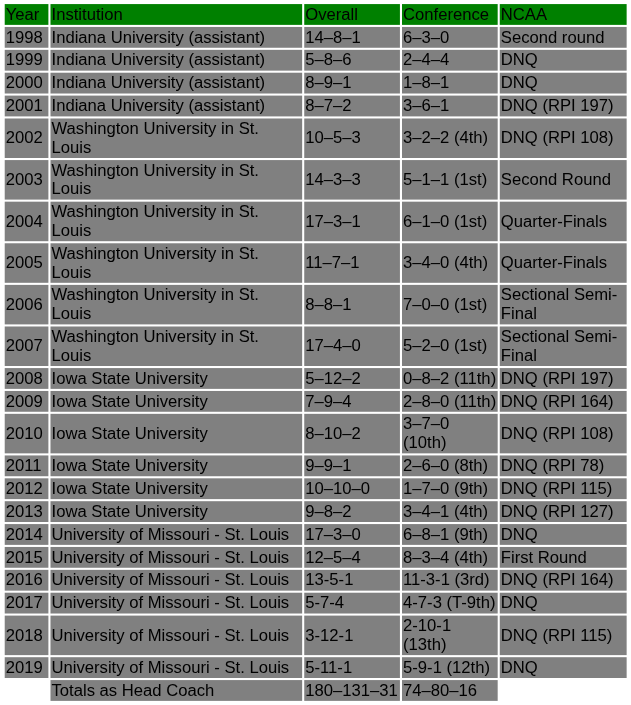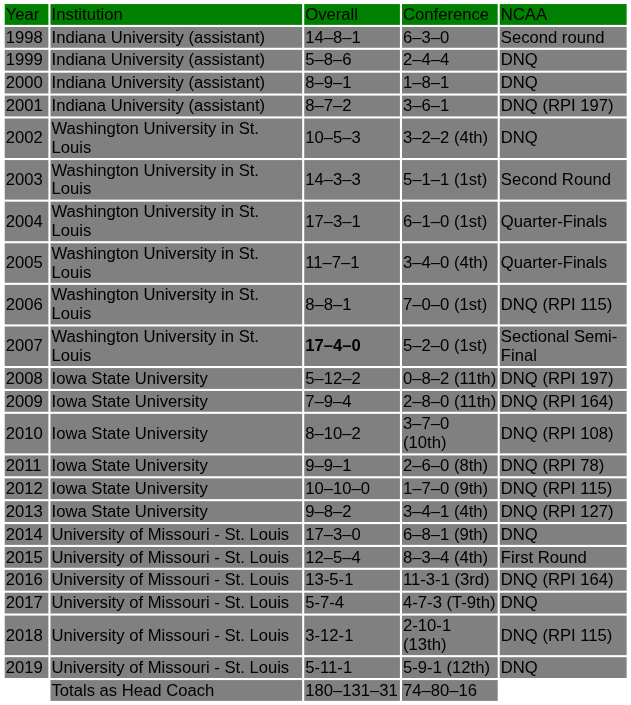 <table align="center" style="margin: 1em auto 1em auto" style="color:white" border="0.5">
 <tr>
 <td width="40" bgcolor="green">Year</td>
 <td width="240" bgcolor="green">Institution</td>
 <td width="60" bgcolor="green">Overall</td>
 <td width="60" bgcolor="green">Conference</td>
 <td width="120" bgcolor="green">NCAA</td>
 </tr>
 <tr>
 <td width="40" bgcolor="gray">1998</td>
 <td width="240" bgcolor="gray">Indiana University (assistant)</td>
 <td width="60" bgcolor="gray">14–8–1</td>
 <td width="60" bgcolor="gray">6–3–0</td>
 <td width="120" bgcolor="gray">Second round</td>
 </tr>
 <tr>
 <td width="40" bgcolor="gray">1999</td>
 <td width="240" bgcolor="gray">Indiana University (assistant)</td>
 <td width="60" bgcolor="gray">5–8–6</td>
 <td width="60" bgcolor="gray">2–4–4</td>
 <td width="120" bgcolor="gray">DNQ</td>
 </tr>
 <tr>
 <td width="40" bgcolor="gray">2000</td>
 <td width="240" bgcolor="gray">Indiana University (assistant)</td>
 <td width="60" bgcolor="gray">8–9–1</td>
 <td width="60" bgcolor="gray">1–8–1</td>
 <td width="120" bgcolor="gray">DNQ</td>
 </tr>
 <tr>
 <td width="40" bgcolor="gray">2001</td>
 <td width="240" bgcolor="gray">Indiana University (assistant)</td>
 <td width="60" bgcolor="gray">8–7–2</td>
 <td width="60" bgcolor="gray">3–6–1</td>
 <td width="120" bgcolor="gray">DNQ (RPI 197)</td>
 </tr>
 <tr>
 <td width="40" bgcolor="gray">2002</td>
 <td width="240" bgcolor="gray">Washington University in St. Louis</td>
 <td width="60" bgcolor="gray">10–5–3</td>
 <td width="60" bgcolor="gray">3–2–2 (4th)</td>
-<td width="120" bgcolor="gray">DNQ (RPI 108)</td>
+<td width="120" bgcolor="gray">DNQ</td>
 </tr>
 <tr>
 <td width="40" bgcolor="gray">2003</td>
 <td width="240" bgcolor="gray">Washington University in St. Louis</td>
 <td width="60" bgcolor="gray">14–3–3</td>
 <td width="60" bgcolor="gray">5–1–1 (1st)</td>
 <td width="120" bgcolor="gray">Second Round</td>
 </tr>
 <tr>
 <td width="40" bgcolor="gray">2004</td>
 <td width="240" bgcolor="gray">Washington University in St. Louis</td>
 <td width="60" bgcolor="gray">17–3–1</td>
 <td width="60" bgcolor="gray">6–1–0 (1st)</td>
 <td width="120" bgcolor="gray">Quarter-Finals</td>
 </tr>
 <tr>
 <td width="40" bgcolor="gray">2005</td>
 <td width="240" bgcolor="gray">Washington University in St. Louis</td>
 <td width="60" bgcolor="gray">11–7–1</td>
 <td width="60" bgcolor="gray">3–4–0 (4th)</td>
 <td width="120" bgcolor="gray">Quarter-Finals</td>
 </tr>
 <tr>
 <td width="40" bgcolor="gray">2006</td>
 <td width="240" bgcolor="gray">Washington University in St. Louis</td>
 <td width="60" bgcolor="gray">8–8–1</td>
 <td width="60" bgcolor="gray">7–0–0 (1st)</td>
-<td width="120" bgcolor="gray">Sectional Semi-Final</td>
+<td width="120" bgcolor="gray">DNQ (RPI 115)</td>
 </tr>
 <tr>
 <td width="40" bgcolor="gray">2007</td>
 <td width="240" bgcolor="gray">Washington University in St. Louis</td>
-<td width="60" bgcolor="gray">17–4–0</td>
+<td width="60" bgcolor="gray"><strong>17–4–0</strong></td>
 <td width="60" bgcolor="gray">5–2–0 (1st)</td>
 <td width="120" bgcolor="gray">Sectional Semi-Final</td>
 </tr>
 <tr>
 <td width="40" bgcolor="gray">2008</td>
 <td width="240" bgcolor="gray">Iowa State University</td>
 <td width="60" bgcolor="gray">5–12–2</td>
 <td width="60" bgcolor="gray">0–8–2 (11th)</td>
 <td width="120" bgcolor="gray">DNQ (RPI 197)</td>
 </tr>
 <tr>
 <td width="40" bgcolor="gray">2009</td>
 <td width="240" bgcolor="gray">Iowa State University</td>
 <td width="60" bgcolor="gray">7–9–4</td>
 <td width="60" bgcolor="gray">2–8–0 (11th)</td>
 <td width="120" bgcolor="gray">DNQ (RPI 164)</td>
 </tr>
 <tr>
 <td width="40" bgcolor="gray">2010</td>
 <td width="240" bgcolor="gray">Iowa State University</td>
 <td width="60" bgcolor="gray">8–10–2</td>
 <td width="60" bgcolor="gray">3–7–0 (10th)</td>
 <td width="120" bgcolor="gray">DNQ (RPI 108)</td>
 </tr>
 <tr>
 <td width="40" bgcolor="gray">2011</td>
 <td width="240" bgcolor="gray">Iowa State University</td>
 <td width="60" bgcolor="gray">9–9–1</td>
 <td width="60" bgcolor="gray">2–6–0 (8th)</td>
 <td width="120" bgcolor="gray">DNQ (RPI 78)</td>
 </tr>
 <tr>
 <td width="40" bgcolor="gray">2012</td>
 <td width="240" bgcolor="gray">Iowa State University</td>
 <td width="60" bgcolor="gray">10–10–0</td>
 <td width="60" bgcolor="gray">1–7–0 (9th)</td>
 <td width="120" bgcolor="gray">DNQ (RPI 115)</td>
 </tr>
 <tr>
 <td width="40" bgcolor="gray">2013</td>
 <td width="240" bgcolor="gray">Iowa State University</td>
 <td width="60" bgcolor="gray">9–8–2</td>
 <td width="60" bgcolor="gray">3–4–1 (4th)</td>
 <td width="120" bgcolor="gray">DNQ (RPI 127)</td>
 </tr>
 <tr>
 <td width="40" bgcolor="gray">2014</td>
 <td width="240" bgcolor="gray">University of Missouri - St. Louis</td>
 <td width="60" bgcolor="gray">17–3–0</td>
 <td width="60" bgcolor="gray">6–8–1 (9th)</td>
 <td width="120" bgcolor="gray">DNQ</td>
 </tr>
 <tr>
 <td width="40" bgcolor="gray">2015</td>
 <td width="240" bgcolor="gray">University of Missouri - St. Louis</td>
 <td width="60" bgcolor="gray">12–5–4</td>
 <td width="60" bgcolor="gray">8–3–4 (4th)</td>
 <td width="120" bgcolor="gray">First Round</td>
 </tr>
 <tr>
 <td width="40" bgcolor="gray">2016</td>
 <td width="240" bgcolor="gray">University of Missouri - St. Louis</td>
 <td width="60" bgcolor="gray">13-5-1</td>
 <td width="60" bgcolor="gray">11-3-1 (3rd)</td>
 <td width="120" bgcolor="gray">DNQ (RPI 164)</td>
 </tr>
 <tr>
 <td width="40" bgcolor="gray">2017</td>
 <td width="240" bgcolor="gray">University of Missouri - St. Louis</td>
 <td width="60" bgcolor="gray">5-7-4</td>
 <td width="60" bgcolor="gray">4-7-3 (T-9th)</td>
 <td width="120" bgcolor="gray">DNQ</td>
 </tr>
 <tr>
 <td width="40" bgcolor="gray">2018</td>
 <td width="240" bgcolor="gray">University of Missouri - St. Louis</td>
 <td width="60" bgcolor="gray">3-12-1</td>
 <td width="60" bgcolor="gray">2-10-1 (13th)</td>
 <td width="120" bgcolor="gray">DNQ (RPI 115)</td>
 </tr>
 <tr>
 <td width="40" bgcolor="gray">2019</td>
 <td width="240" bgcolor="gray">University of Missouri - St. Louis</td>
 <td width="60" bgcolor="gray">5-11-1</td>
 <td width="60" bgcolor="gray">5-9-1 (12th)</td>
 <td width="120" bgcolor="gray">DNQ</td>
 </tr>
 <tr>
 <td width="40" bgcolor="white"></td>
 <td width="240" bgcolor="gray">Totals as Head Coach</td>
 <td width="90" bgcolor="gray">180–131–31</td>
 <td width="90" bgcolor="gray">74–80–16</td>
 <td width="120" bgcolor="white"></td>
 </tr>
 </table>
